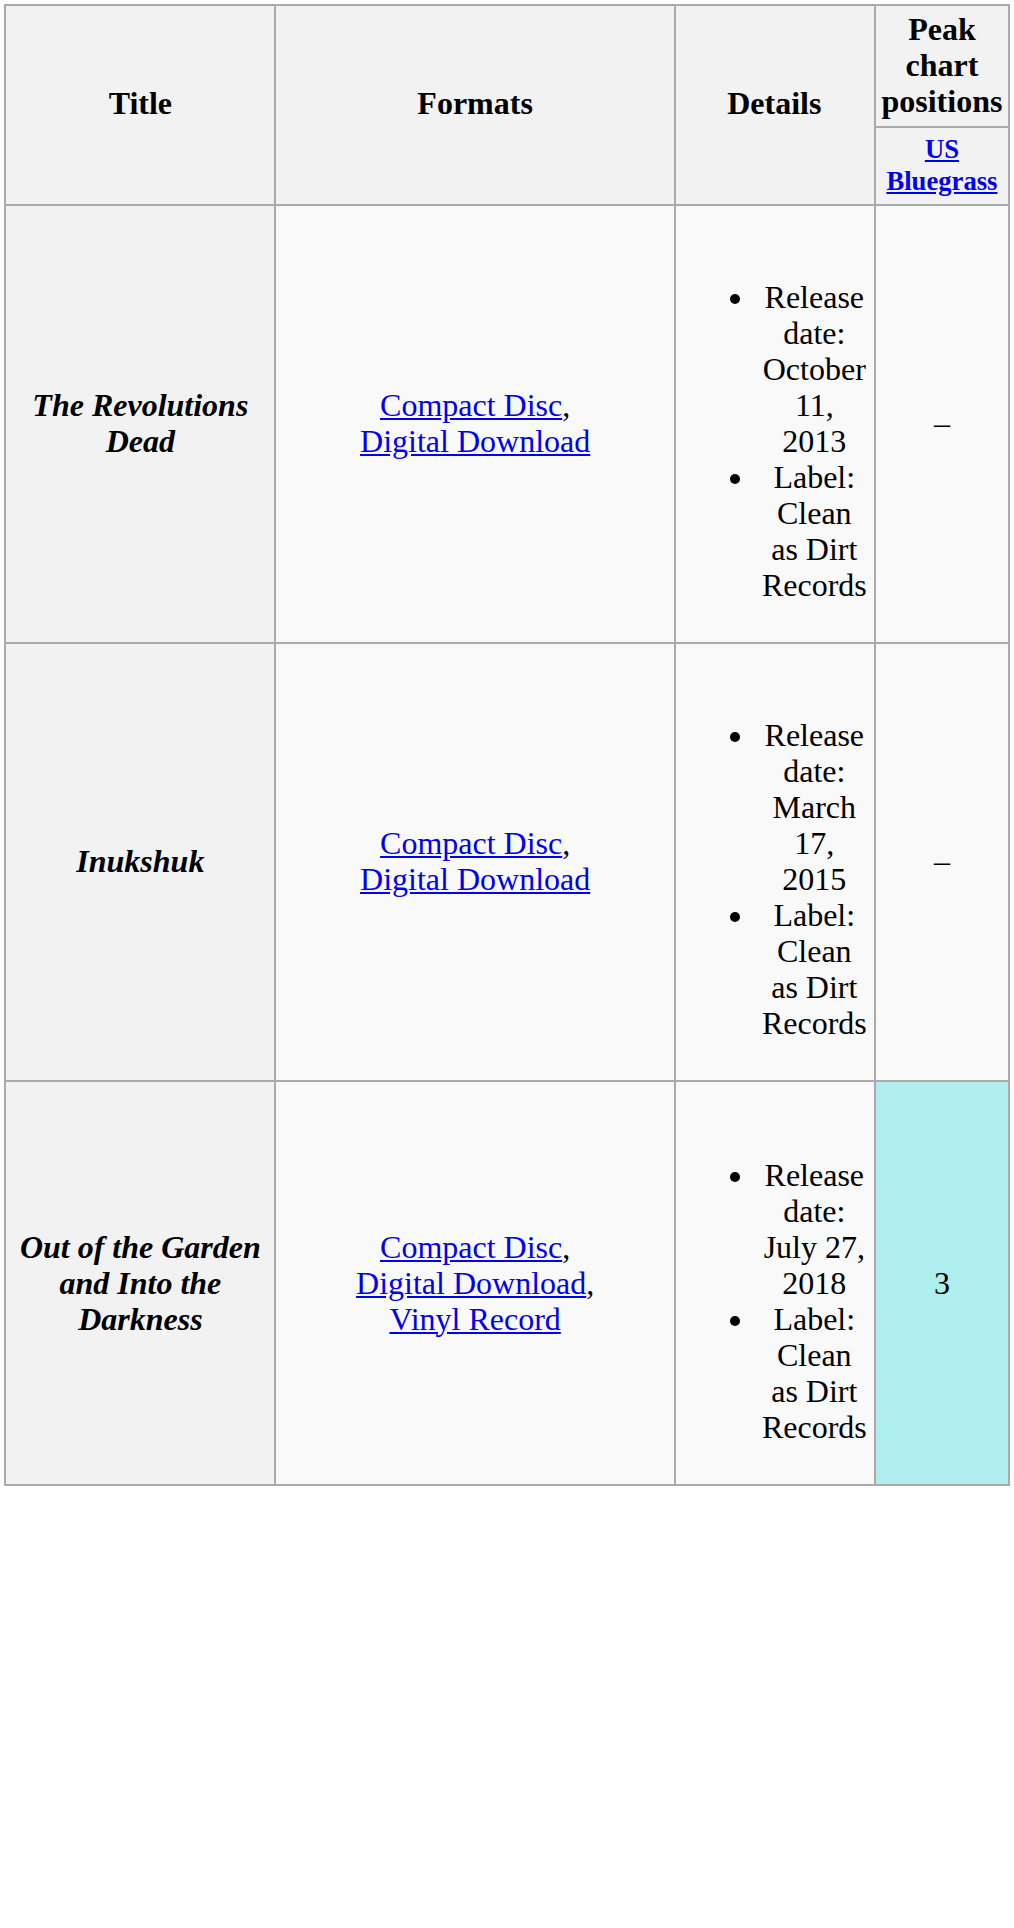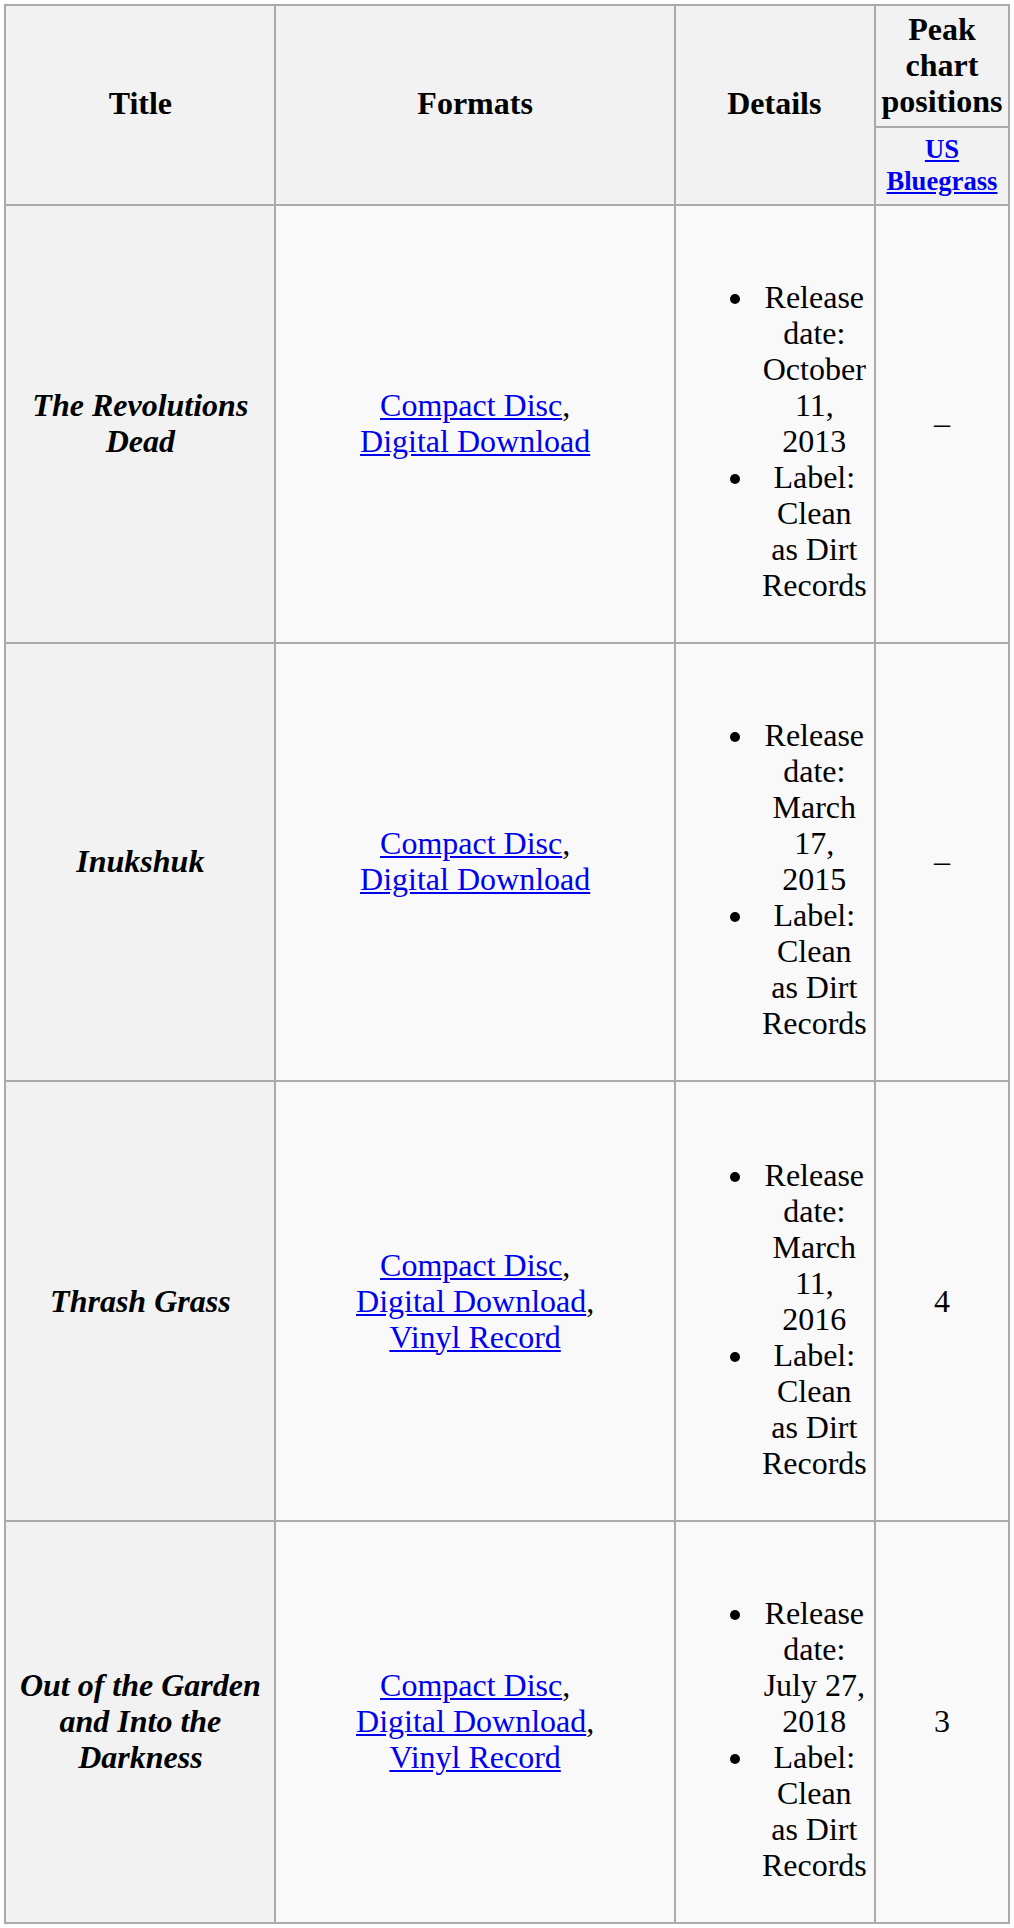 <table class="wikitable plainrowheaders" style="text-align:center;">
 <tr>
 <th rowspan="2" style="width:08em;">Title</th>
 <th rowspan="2" style="width:12em;">Formats</th>
 <th rowspan="2" style="width:04em;">Details</th>
 <th colspan="1">Peak chart positions</th>
 </tr>
 <tr style="font-size:smaller;">
 <th width="60"><a href='#'>US Bluegrass</a></th>
 </tr>
 <tr>
 <th scope="row"><em>The Revolutions Dead</em></th>
 <td><a href='#'>Compact Disc</a>, <br> <a href='#'>Digital Download</a></td>
 <td><br><ul><li>Release date: October 11, 2013</li><li>Label: Clean as Dirt Records</li></ul></td>
 <td>–</td>
 </tr>
 <tr>
 <th scope="row"><em>Inukshuk</em></th>
 <td><a href='#'>Compact Disc</a>, <br> <a href='#'>Digital Download</a></td>
 <td><br><ul><li>Release date: March 17, 2015</li><li>Label: Clean as Dirt Records</li></ul></td>
 <td>–</td>
 </tr>
 <tr>
+<th scope="row"><em>Thrash Grass</em></th>
+<td><a href='#'>Compact Disc</a>, <br> <a href='#'>Digital Download</a>, <br> <a href='#'>Vinyl Record</a></td>
+<td><br><ul><li>Release date: March 11, 2016</li><li>Label: Clean as Dirt Records</li></ul></td>
+<td>4 </td>
+</tr>
+<tr>
 </tr>
 <tr>
 <th scope="row"><em>Out of the Garden and Into the Darkness</em></th>
 <td><a href='#'>Compact Disc</a>, <br> <a href='#'>Digital Download</a>, <br> <a href='#'>Vinyl Record</a></td>
 <td><br><ul><li>Release date: July 27, 2018</li><li>Label: Clean as Dirt Records</li></ul></td>
-<td style="background: paleturquoise;">3 </td>
+<td>3 </td>
 </tr>
 <tr>
 </tr>
 </table>
